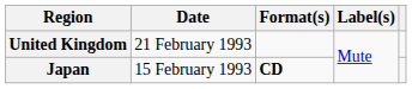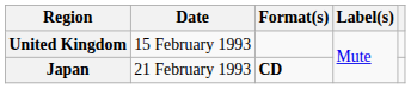 <table class="wikitable plainrowheaders">
 <tr>
 <th scope="col">Region</th>
 <th scope="col">Date</th>
 <th scope="col">Format(s)</th>
 <th scope="col">Label(s)</th>
 <th scope="col"></th>
 </tr>
 <tr>
 <th scope="row">United Kingdom</th>
-<td>21 February 1993</td>
+<td>15 February 1993</td>
 <td></td>
 <td rowspan="2"><a href='#'>Mute</a></td>
 <td></td>
 </tr>
 <tr>
 <th scope="row">Japan</th>
-<td>15 February 1993</td>
+<td>21 February 1993</td>
 <td><strong>CD</strong></td>
 <td></td>
 </tr>
 </table>
